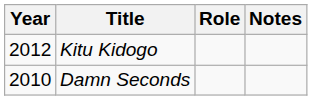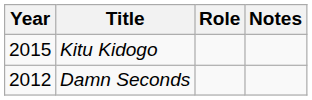 <table class="wikitable">
 <tr>
 <th>Year</th>
 <th>Title</th>
 <th>Role</th>
 <th>Notes</th>
 </tr>
 <tr>
-<td>2012</td>
+<td>2015</td>
 <td><em>Kitu Kidogo</em></td>
 <td></td>
 <td></td>
 </tr>
 <tr>
-<td>2010</td>
+<td>2012</td>
 <td><em>Damn Seconds</em></td>
 <td></td>
 <td></td>
 </tr>
 </table>
